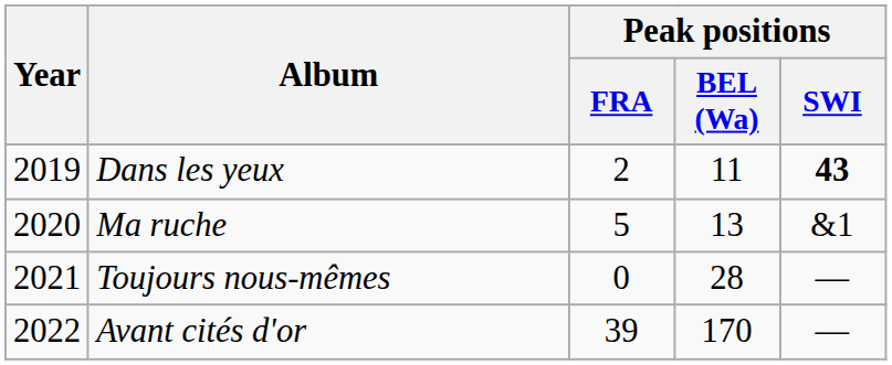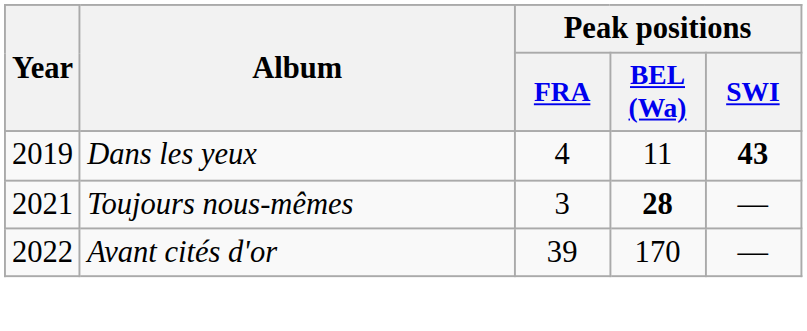 <table class="wikitable">
 <tr>
 <th rowspan="2" style="text-align:center; width:10px;">Year</th>
 <th rowspan="2" style="text-align:center; width:220px;">Album</th>
 <th colspan="3" style="text-align:center; width:20px;">Peak positions</th>
 </tr>
 <tr>
 <th scope="col" style="width:3em;font-size:90%;"><a href='#'>FRA</a><br></th>
 <th scope="col" style="width:3em;font-size:90%;"><a href='#'>BEL<br>(Wa)</a><br></th>
 <th scope="col" style="width:3em;font-size:90%;"><a href='#'>SWI</a><br></th>
 </tr>
 <tr>
 <td style="text-align:center;">2019</td>
 <td><em>Dans les yeux</em></td>
-<td style="text-align:center;">2</td>
+<td style="text-align:center;">4</td>
 <td style="text-align:center;">11</td>
 <td style="text-align:center;"><strong>43</strong></td>
 </tr>
 <tr>
-<td style="text-align:center;">2020</td>
-<td><em>Ma ruche</em></td>
-<td style="text-align:center;">5</td>
-<td style="text-align:center;">13</td>
-<td style="text-align:center;">&1</td>
-</tr>
-<tr>
 <td style="text-align:center;">2021</td>
 <td><em>Toujours nous-mêmes</em></td>
-<td style="text-align:center;">0</td>
-<td style="text-align:center;">28</td>
+<td style="text-align:center;">3</td>
+<td style="text-align:center;"><strong>28</strong></td>
 <td style="text-align:center;">—</td>
 </tr>
 <tr>
 <td style="text-align:center;">2022</td>
 <td><em>Avant cités d'or</em></td>
 <td style="text-align:center;">39<br></td>
 <td style="text-align:center;">170</td>
 <td style="text-align:center;">—</td>
 </tr>
 </table>
